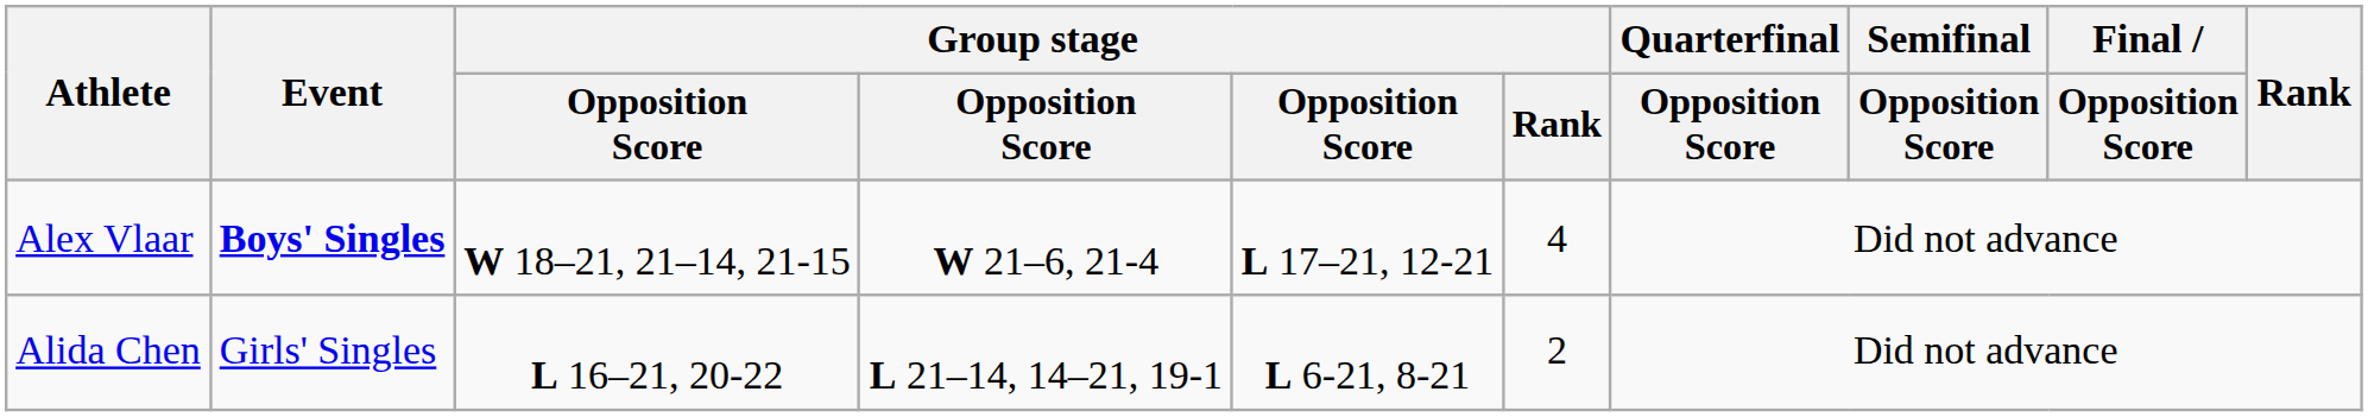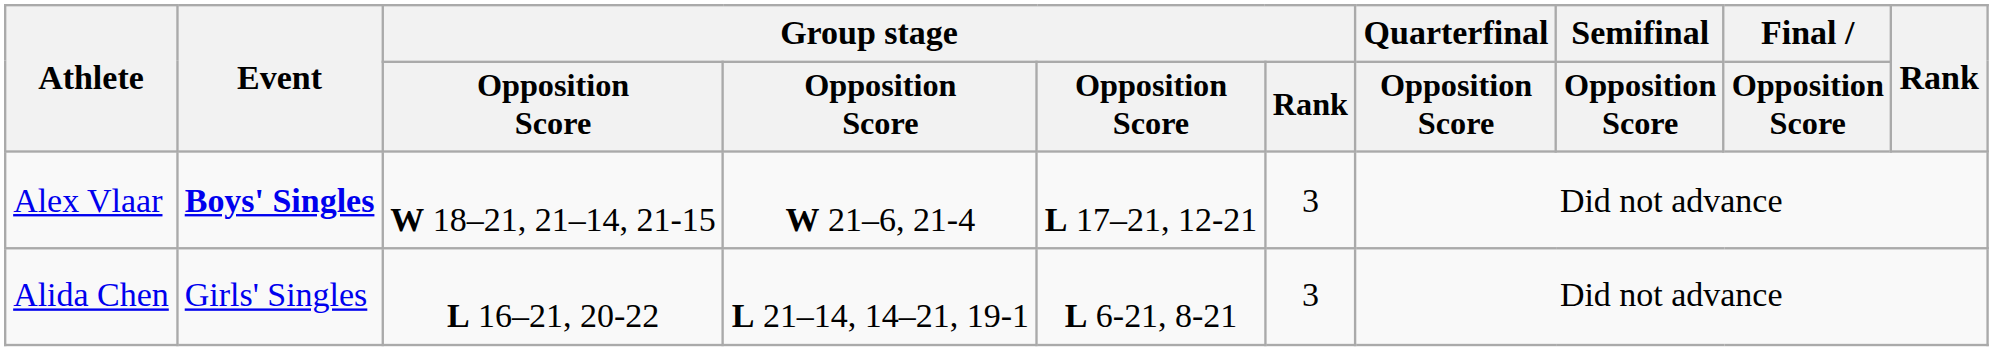 <table class="wikitable" style="font-size:90%">
 <tr>
 <th rowspan=2>Athlete</th>
 <th rowspan=2>Event</th>
 <th colspan=4>Group stage</th>
 <th>Quarterfinal</th>
 <th>Semifinal</th>
 <th>Final / </th>
 <th rowspan=2>Rank</th>
 </tr>
 <tr style="font-size:95%">
 <th>Opposition<br>Score</th>
 <th>Opposition<br>Score</th>
 <th>Opposition<br>Score</th>
 <th>Rank</th>
 <th>Opposition<br>Score</th>
 <th>Opposition<br>Score</th>
 <th>Opposition<br>Score</th>
 </tr>
 <tr align=center>
 <td align=left><a href='#'>Alex Vlaar</a></td>
 <td align=left><strong><a href='#'>Boys' Singles</a></strong></td>
 <td><br><strong>W</strong> 18–21, 21–14, 21-15</td>
 <td><br><strong>W</strong> 21–6, 21-4</td>
 <td><br><strong>L</strong> 17–21, 12-21</td>
-<td>4</td>
+<td>3</td>
 <td colspan=4>Did not advance</td>
 </tr>
 <tr align=center>
 <td align=left><a href='#'>Alida Chen</a></td>
 <td align=left><a href='#'>Girls' Singles</a></td>
 <td><br><strong>L</strong> 16–21, 20-22</td>
 <td><br><strong>L</strong> 21–14, 14–21, 19-1</td>
 <td><br><strong>L</strong> 6-21, 8-21</td>
-<td>2</td>
+<td>3</td>
 <td colspan=4>Did not advance</td>
 </tr>
 </table>
